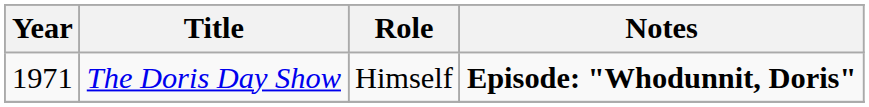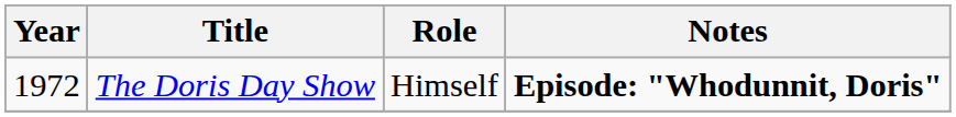 <table class="wikitable">
 <tr>
 <th scope="col">Year</th>
 <th scope="col">Title</th>
 <th scope="col">Role</th>
 <th scope="col">Notes</th>
 </tr>
 <tr>
-<td>1971</td>
+<td>1972</td>
 <td><em><a href='#'>The Doris Day Show</a></em></td>
 <td>Himself</td>
 <td><strong>Episode: "Whodunnit, Doris"</strong></td>
 </tr>
 <tr>
 </tr>
 </table>
